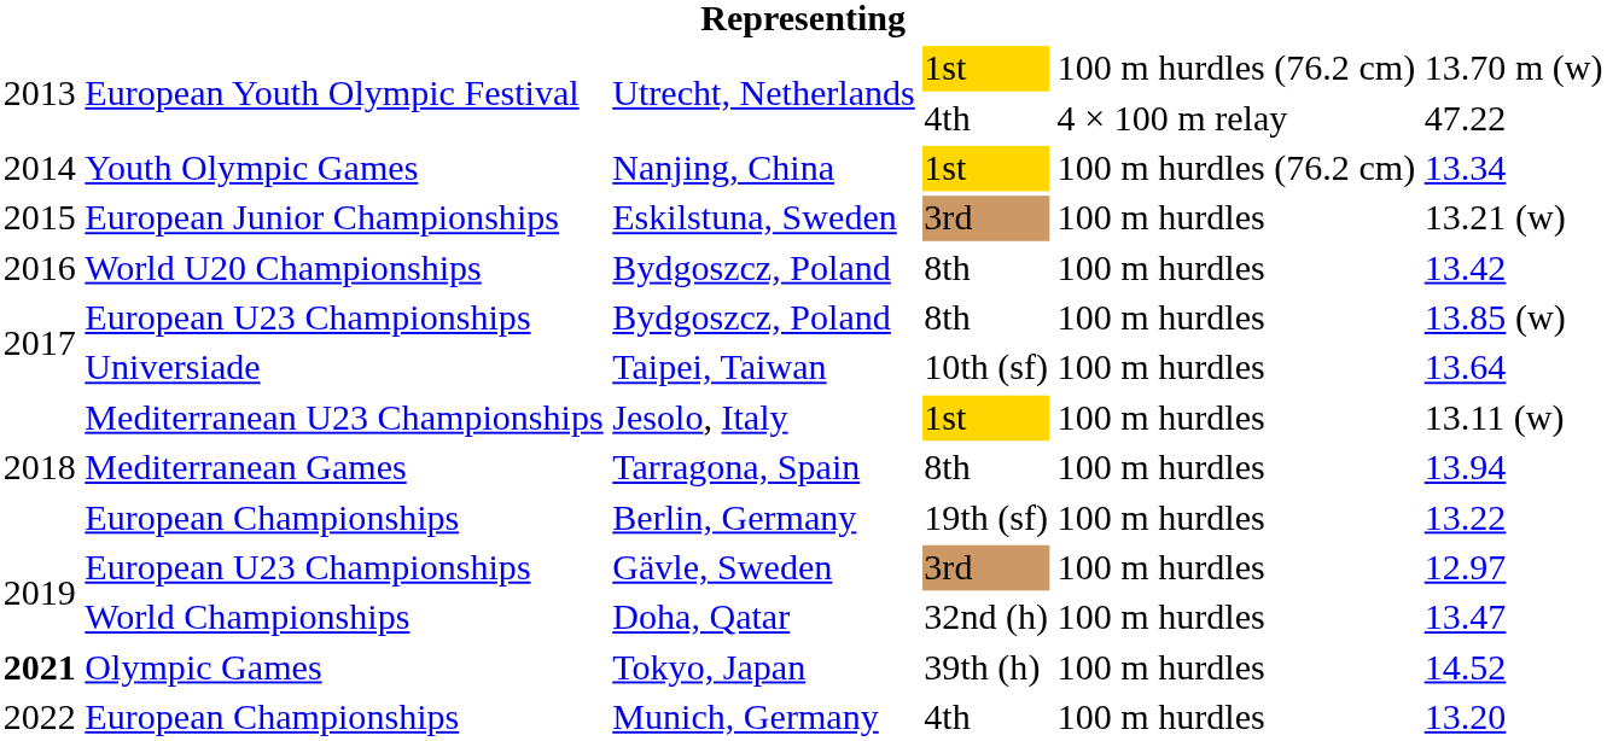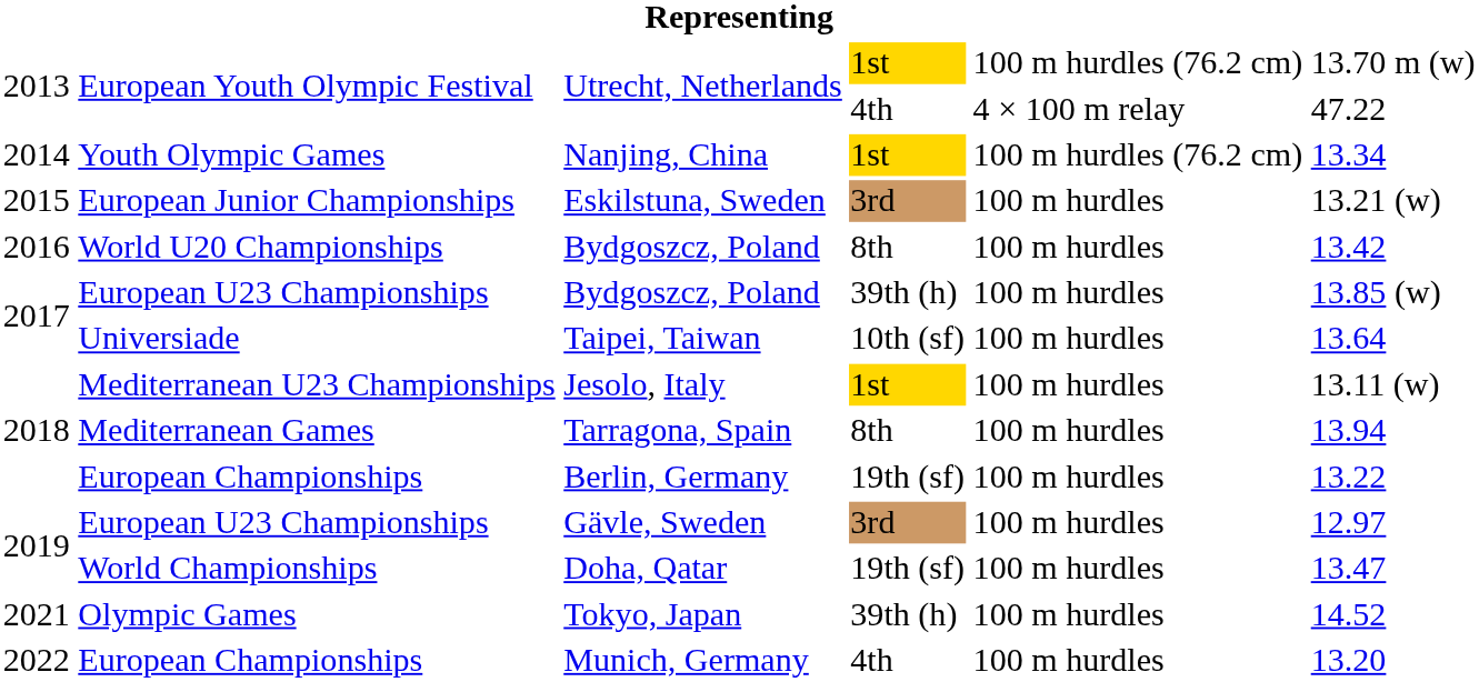 <table>
 <tr>
 <th colspan="6">Representing </th>
 </tr>
 <tr>
 <td rowspan=2>2013</td>
 <td rowspan=2><a href='#'>European Youth Olympic Festival</a></td>
 <td rowspan=2><a href='#'>Utrecht, Netherlands</a></td>
 <td bgcolor=gold>1st</td>
 <td>100 m hurdles (76.2 cm)</td>
 <td>13.70 m (w)</td>
 </tr>
 <tr>
 <td>4th</td>
 <td>4 × 100 m relay</td>
 <td>47.22</td>
 </tr>
 <tr>
 <td>2014</td>
 <td><a href='#'>Youth Olympic Games</a></td>
 <td><a href='#'>Nanjing, China</a></td>
 <td bgcolor=gold>1st</td>
 <td>100 m hurdles (76.2 cm)</td>
 <td><a href='#'>13.34</a></td>
 </tr>
 <tr>
 <td>2015</td>
 <td><a href='#'>European Junior Championships</a></td>
 <td><a href='#'>Eskilstuna, Sweden</a></td>
 <td bgcolor=cc9966>3rd</td>
 <td>100 m hurdles</td>
 <td>13.21 (w)</td>
 </tr>
 <tr>
 <td>2016</td>
 <td><a href='#'>World U20 Championships</a></td>
 <td><a href='#'>Bydgoszcz, Poland</a></td>
 <td>8th</td>
 <td>100 m hurdles</td>
 <td><a href='#'>13.42</a></td>
 </tr>
 <tr>
 <td rowspan=2>2017</td>
 <td><a href='#'>European U23 Championships</a></td>
 <td><a href='#'>Bydgoszcz, Poland</a></td>
-<td>8th</td>
+<td>39th (h)</td>
 <td>100 m hurdles</td>
 <td><a href='#'>13.85</a> (w)</td>
 </tr>
 <tr>
 <td><a href='#'>Universiade</a></td>
 <td><a href='#'>Taipei, Taiwan</a></td>
 <td>10th (sf)</td>
 <td>100 m hurdles</td>
 <td><a href='#'>13.64</a></td>
 </tr>
 <tr>
 <td rowspan=3>2018</td>
 <td><a href='#'>Mediterranean U23 Championships</a></td>
 <td><a href='#'>Jesolo</a>, <a href='#'>Italy</a></td>
 <td bgcolor=gold>1st</td>
 <td>100 m hurdles</td>
 <td>13.11 (w)</td>
 </tr>
 <tr>
 <td><a href='#'>Mediterranean Games</a></td>
 <td><a href='#'>Tarragona, Spain</a></td>
 <td>8th</td>
 <td>100 m hurdles</td>
 <td><a href='#'>13.94</a></td>
 </tr>
 <tr>
 <td><a href='#'>European Championships</a></td>
 <td><a href='#'>Berlin, Germany</a></td>
 <td>19th (sf)</td>
 <td>100 m hurdles</td>
 <td><a href='#'>13.22</a></td>
 </tr>
 <tr>
 <td rowspan=2>2019</td>
 <td><a href='#'>European U23 Championships</a></td>
 <td><a href='#'>Gävle, Sweden</a></td>
 <td bgcolor=cc9966>3rd</td>
 <td>100 m hurdles</td>
 <td><a href='#'>12.97</a></td>
 </tr>
 <tr>
 <td><a href='#'>World Championships</a></td>
 <td><a href='#'>Doha, Qatar</a></td>
-<td>32nd (h)</td>
+<td>19th (sf)</td>
 <td>100 m hurdles</td>
 <td><a href='#'>13.47</a></td>
 </tr>
 <tr>
-<td><strong>2021</strong></td>
+<td>2021</td>
 <td><a href='#'>Olympic Games</a></td>
 <td><a href='#'>Tokyo, Japan</a></td>
 <td>39th (h)</td>
 <td>100 m hurdles</td>
 <td><a href='#'>14.52</a></td>
 </tr>
 <tr>
 <td>2022</td>
 <td><a href='#'>European Championships</a></td>
 <td><a href='#'>Munich, Germany</a></td>
 <td>4th</td>
 <td>100 m hurdles</td>
 <td><a href='#'>13.20</a></td>
 </tr>
 </table>
